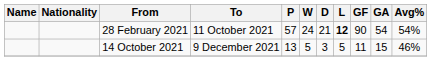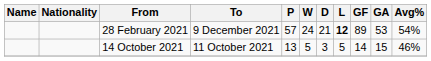 <table class="wikitable sortable">
 <tr>
 <th>Name</th>
 <th>Nationality</th>
 <th>From</th>
 <th class="unsortable">To</th>
 <th>P</th>
 <th>W</th>
 <th>D</th>
 <th>L</th>
 <th>GF</th>
 <th>GA</th>
 <th>Avg%</th>
 </tr>
 <tr>
 <td align=left></td>
 <td></td>
 <td align=left>28 February 2021</td>
-<td align=left>11 October 2021</td>
+<td align=left>9 December 2021</td>
 <td align=center>57</td>
 <td align=center>24</td>
 <td align=center>21</td>
 <td align=center><strong>12</strong></td>
-<td align=center>90</td>
-<td align=center>54</td>
+<td align=center>89</td>
+<td align=center>53</td>
 <td align=center>54%</td>
 </tr>
 <tr>
 <td align=left></td>
 <td></td>
 <td align=left>14 October 2021</td>
-<td align=left>9 December 2021</td>
+<td align=left>11 October 2021</td>
 <td align=center>13</td>
 <td align=center>5</td>
 <td align=center>3</td>
 <td align=center>5</td>
-<td align=center>11</td>
+<td align=center>14</td>
 <td align=center>15</td>
 <td align=center>46%</td>
 </tr>
 <tr>
 </tr>
 </table>
